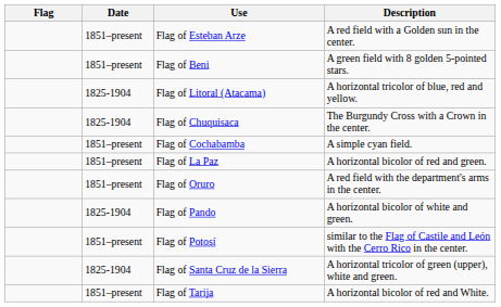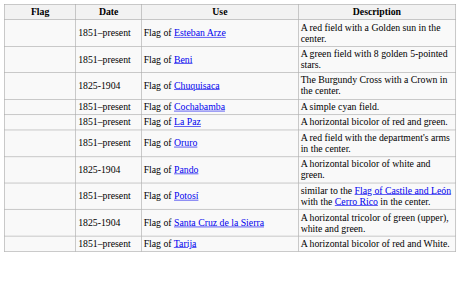 <table class="wikitable">
 <tr>
 <th style="width:110px;">Flag</th>
 <th style="width:100px;">Date</th>
 <th style="width:250px;">Use</th>
 <th style="width:250px;">Description</th>
 </tr>
 <tr>
 <td></td>
 <td>1851–present</td>
 <td>Flag of <a href='#'>Esteban Arze</a></td>
 <td>A red field with a Golden sun in the center.</td>
 </tr>
 <tr>
 <td></td>
 <td>1851–present</td>
 <td>Flag of <a href='#'>Beni</a></td>
 <td>A green field with 8 golden 5-pointed stars.</td>
-</tr>
-<tr>
-<td></td>
-<td>1825-1904</td>
-<td>Flag of <a href='#'>Litoral (Atacama)</a></td>
-<td>A horizontal tricolor of blue, red and yellow.</td>
 </tr>
 <tr>
 <td></td>
 <td>1825-1904</td>
 <td>Flag of <a href='#'>Chuquisaca</a></td>
 <td>The Burgundy Cross with a Crown in the center.</td>
 </tr>
 <tr>
 <td></td>
 <td>1851–present</td>
 <td>Flag of <a href='#'>Cochabamba</a></td>
 <td>A simple cyan field.</td>
 </tr>
 <tr>
 <td></td>
 <td>1851–present</td>
 <td>Flag of <a href='#'>La Paz</a></td>
 <td>A horizontal bicolor of red and green.</td>
 </tr>
 <tr>
 <td></td>
 <td>1851–present</td>
 <td>Flag of <a href='#'>Oruro</a></td>
 <td>A red field with the department's arms in the center.</td>
 </tr>
 <tr>
 <td></td>
 <td>1825-1904</td>
 <td>Flag of <a href='#'>Pando</a></td>
 <td>A horizontal bicolor of white and green.</td>
 </tr>
 <tr>
 <td></td>
 <td>1851–present</td>
 <td>Flag of <a href='#'>Potosí</a></td>
 <td>similar to the <a href='#'>Flag of Castile and León</a> with the <a href='#'>Cerro Rico</a> in the center.</td>
 </tr>
 <tr>
 <td></td>
 <td>1825-1904</td>
 <td>Flag of <a href='#'>Santa Cruz de la Sierra</a></td>
 <td>A horizontal tricolor of green (upper), white and green.</td>
 </tr>
 <tr>
 <td></td>
 <td>1851–present</td>
 <td>Flag of <a href='#'>Tarija</a></td>
 <td>A horizontal bicolor of red and White.</td>
 </tr>
 </table>
